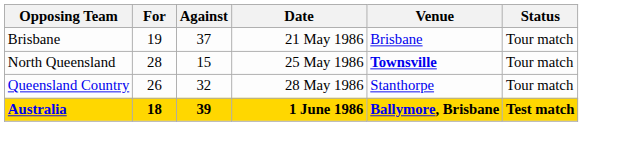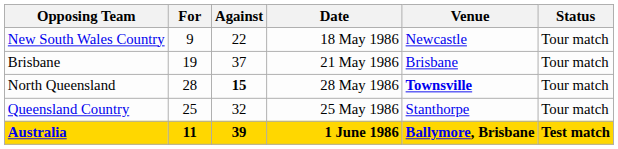 <table class=wikitable>
 <tr>
 <th>Opposing Team</th>
 <th>For</th>
 <th>Against</th>
 <th>Date</th>
 <th>Venue</th>
 <th>Status</th>
+</tr>
+<tr bgcolor=#fdfdfd>
+<td><a href='#'>New South Wales Country</a></td>
+<td align=center width=40>9</td>
+<td align=center width=40>22</td>
+<td width=140 align=right>18 May 1986</td>
+<td><a href='#'>Newcastle</a></td>
+<td>Tour match</td>
 </tr>
 <tr bgcolor=#fdfdfd>
 <td>Brisbane</td>
 <td align=center width=40>19</td>
 <td align=center width=40>37</td>
 <td width=140 align=right>21 May 1986</td>
 <td><a href='#'>Brisbane</a></td>
 <td>Tour match</td>
 </tr>
 <tr bgcolor=#fdfdfd>
 <td>North Queensland</td>
 <td align=center width=40>28</td>
-<td align=center width=40>15</td>
-<td width=140 align=right>25 May 1986</td>
+<td align=center width=40><strong>15</strong></td>
+<td width=140 align=right>28 May 1986</td>
 <td><strong><a href='#'>Townsville</a></strong></td>
 <td>Tour match</td>
 </tr>
 <tr bgcolor=#fdfdfd>
 <td><a href='#'>Queensland Country</a></td>
-<td align=center width=40>26</td>
+<td align=center width=40>25</td>
 <td align=center width=40>32</td>
-<td width=140 align=right>28 May 1986</td>
+<td width=140 align=right>25 May 1986</td>
 <td><a href='#'>Stanthorpe</a></td>
 <td>Tour match</td>
 </tr>
 <tr bgcolor=gold>
 <td><strong><a href='#'>Australia</a></strong></td>
-<td align=center width=40><strong>18</strong></td>
+<td align=center width=40><strong>11</strong></td>
 <td align=center width=40><strong>39</strong></td>
 <td width=140 align=right><strong>1 June 1986</strong></td>
 <td><strong><a href='#'>Ballymore</a>, Brisbane</strong></td>
 <td><strong>Test match</strong></td>
 </tr>
 </table>
